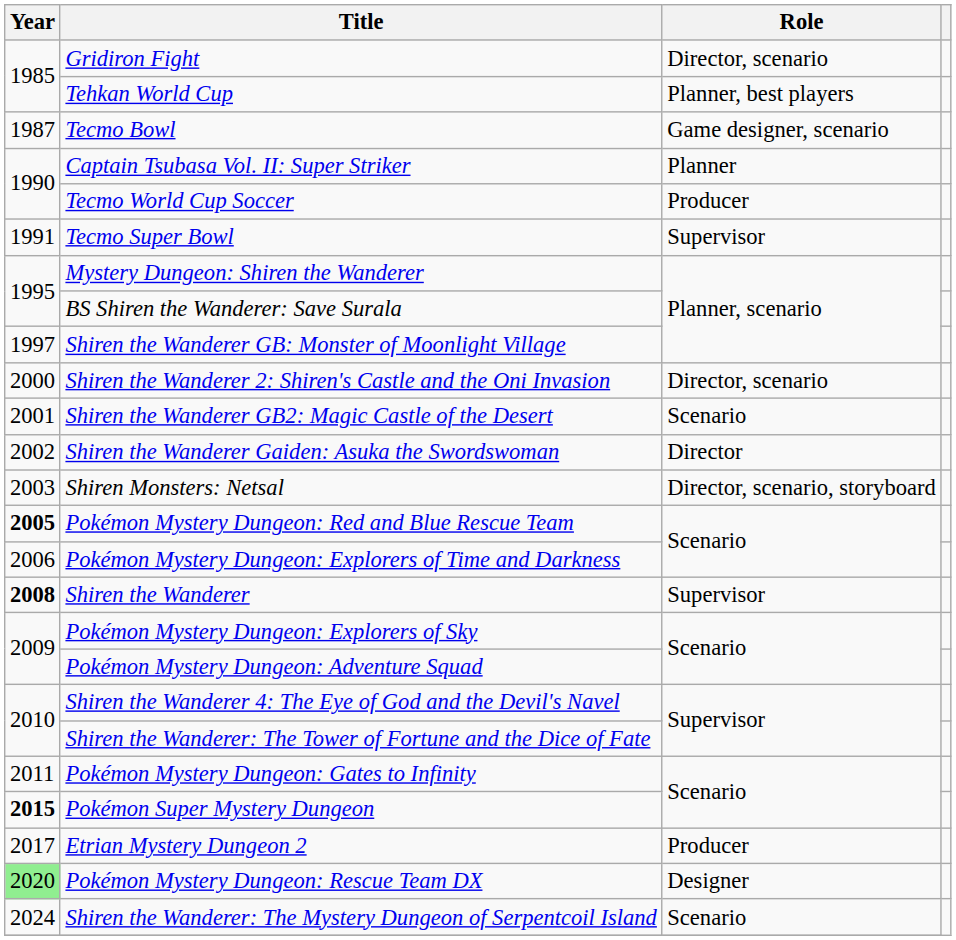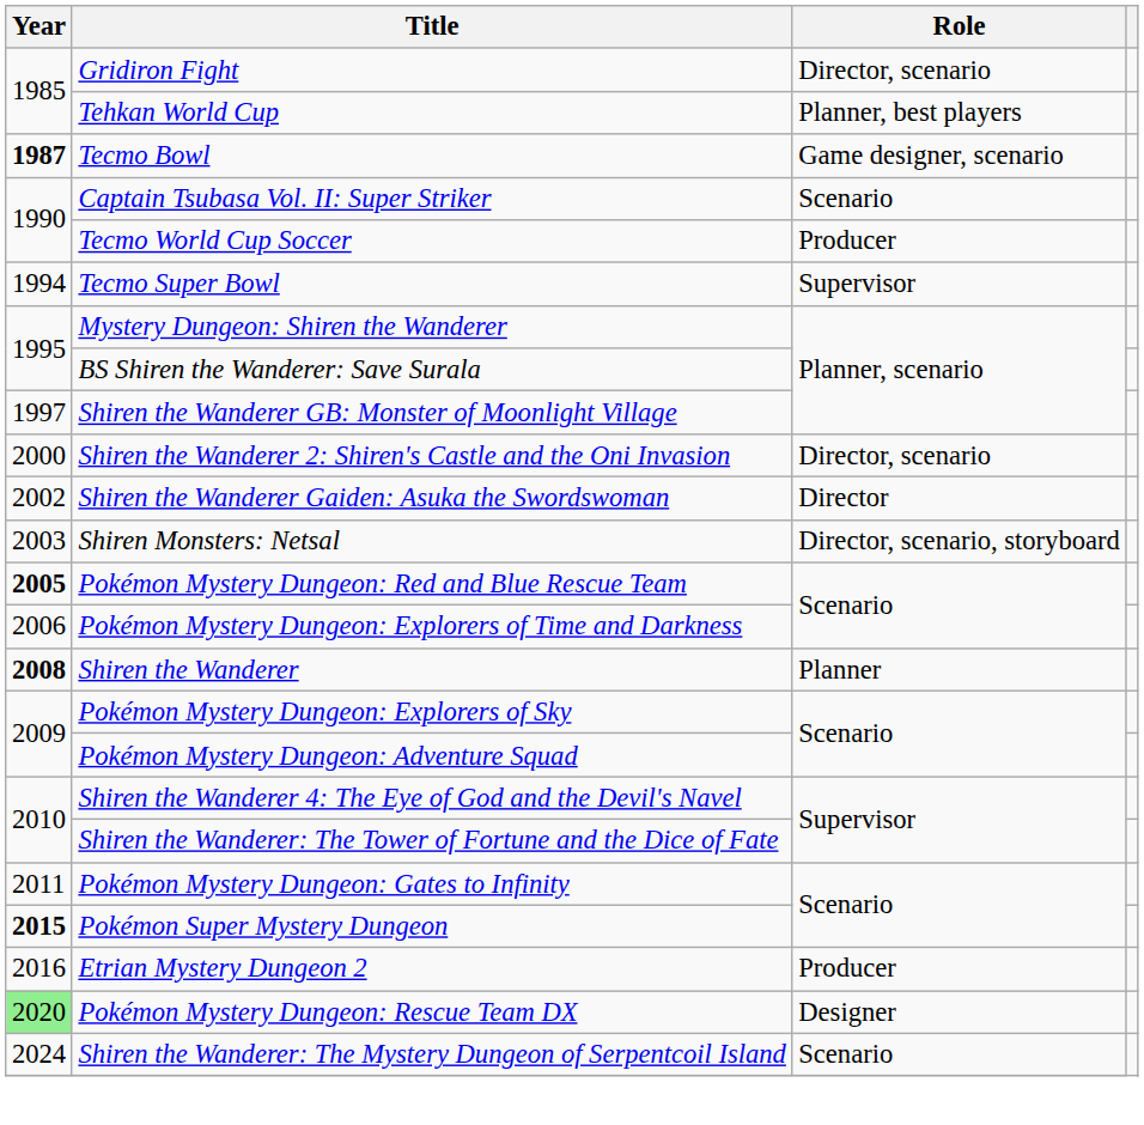 <table class="wikitable sortable" width:auto">
 <tr>
 <th scope="col">Year</th>
 <th scope="col">Title</th>
 <th scope="col">Role</th>
 <th scope="col"></th>
 </tr>
 <tr>
 <td rowspan="2">1985</td>
 <td><em><a href='#'>Gridiron Fight</a></em></td>
 <td>Director, scenario</td>
 <td></td>
 </tr>
 <tr>
 <td><em><a href='#'>Tehkan World Cup</a></em></td>
 <td>Planner, best players</td>
 <td></td>
 </tr>
 <tr>
-<td>1987</td>
+<td><strong>1987</strong></td>
 <td><em><a href='#'>Tecmo Bowl</a></em></td>
 <td>Game designer, scenario</td>
 <td></td>
 </tr>
 <tr>
 <td rowspan="2">1990</td>
 <td><em><a href='#'>Captain Tsubasa Vol. II: Super Striker</a></em></td>
-<td>Planner</td>
+<td>Scenario</td>
 <td></td>
 </tr>
 <tr>
 <td><em><a href='#'>Tecmo World Cup Soccer</a></em></td>
 <td>Producer</td>
 <td></td>
 </tr>
 <tr>
-<td>1991</td>
+<td>1994</td>
 <td><em><a href='#'>Tecmo Super Bowl</a></em></td>
 <td>Supervisor</td>
 <td></td>
 </tr>
 <tr>
 <td rowspan="2">1995</td>
 <td><em><a href='#'>Mystery Dungeon: Shiren the Wanderer</a></em></td>
 <td rowspan="3">Planner, scenario</td>
 <td></td>
 </tr>
 <tr>
 <td><em>BS Shiren the Wanderer: Save Surala</em></td>
 <td></td>
 </tr>
 <tr>
 <td>1997</td>
 <td><em><a href='#'>Shiren the Wanderer GB: Monster of Moonlight Village</a></em></td>
 <td></td>
 </tr>
 <tr>
 <td>2000</td>
 <td><em><a href='#'>Shiren the Wanderer 2: Shiren's Castle and the Oni Invasion</a></em></td>
 <td>Director, scenario</td>
-<td></td>
-</tr>
-<tr>
-<td>2001</td>
-<td><em><a href='#'>Shiren the Wanderer GB2: Magic Castle of the Desert</a></em></td>
-<td>Scenario</td>
 <td></td>
 </tr>
 <tr>
 <td>2002</td>
 <td><em><a href='#'>Shiren the Wanderer Gaiden: Asuka the Swordswoman</a></em></td>
 <td>Director</td>
 <td></td>
 </tr>
 <tr>
 <td>2003</td>
 <td><em>Shiren Monsters: Netsal</em></td>
 <td>Director, scenario, storyboard</td>
 <td></td>
 </tr>
 <tr>
 <td><strong>2005</strong></td>
 <td><em><a href='#'>Pokémon Mystery Dungeon: Red and Blue Rescue Team</a></em></td>
 <td rowspan="2">Scenario</td>
 <td></td>
 </tr>
 <tr>
 <td>2006</td>
 <td><em><a href='#'>Pokémon Mystery Dungeon: Explorers of Time and Darkness</a></em></td>
 <td></td>
 </tr>
 <tr>
 <td><strong>2008</strong></td>
 <td><em><a href='#'>Shiren the Wanderer</a></em></td>
-<td>Supervisor</td>
+<td>Planner</td>
 <td></td>
 </tr>
 <tr>
 <td rowspan="2">2009</td>
 <td><em><a href='#'>Pokémon Mystery Dungeon: Explorers of Sky</a></em></td>
 <td rowspan="2">Scenario</td>
 <td></td>
 </tr>
 <tr>
 <td><em><a href='#'>Pokémon Mystery Dungeon: Adventure Squad</a></em></td>
 <td></td>
 </tr>
 <tr>
 <td rowspan="2">2010</td>
 <td><em><a href='#'>Shiren the Wanderer 4: The Eye of God and the Devil's Navel</a></em></td>
 <td rowspan="2">Supervisor</td>
 <td></td>
 </tr>
 <tr>
 <td><em><a href='#'>Shiren the Wanderer: The Tower of Fortune and the Dice of Fate</a></em></td>
 <td></td>
 </tr>
 <tr>
 <td>2011</td>
 <td><em><a href='#'>Pokémon Mystery Dungeon: Gates to Infinity</a></em></td>
 <td rowspan="2">Scenario</td>
 <td></td>
 </tr>
 <tr>
 <td><strong>2015</strong></td>
 <td><em><a href='#'>Pokémon Super Mystery Dungeon</a></em></td>
 <td></td>
 </tr>
 <tr>
-<td>2017</td>
+<td>2016</td>
 <td><em><a href='#'>Etrian Mystery Dungeon 2</a></em></td>
 <td>Producer</td>
 <td></td>
 </tr>
 <tr>
 <td style="background: lightgreen;">2020</td>
 <td><em><a href='#'>Pokémon Mystery Dungeon: Rescue Team DX</a></em></td>
 <td>Designer</td>
 <td></td>
 </tr>
 <tr>
 <td>2024</td>
 <td><em><a href='#'>Shiren the Wanderer: The Mystery Dungeon of Serpentcoil Island</a></em></td>
 <td>Scenario</td>
 </tr>
 <tr>
 </tr>
 </table>
